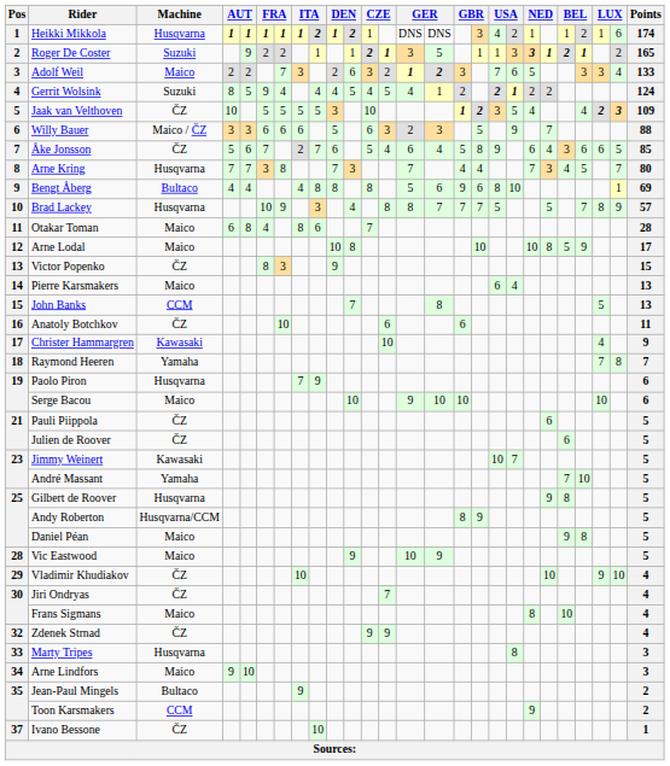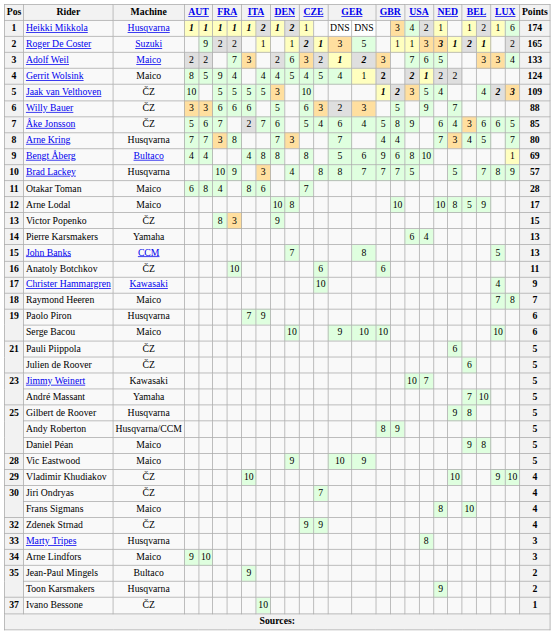 <table class="wikitable" style="font-size: 80%; text-align:center">
 <tr valign="top">
 <th valign="middle">Pos</th>
 <th valign="middle">Rider</th>
 <th valign="middle">Machine</th>
 <th colspan=2><a href='#'>AUT</a><br></th>
 <th colspan=2><a href='#'>FRA</a><br></th>
 <th colspan=2><a href='#'>ITA</a><br></th>
 <th colspan=2><a href='#'>DEN</a><br></th>
 <th colspan=2><a href='#'>CZE</a><br></th>
 <th colspan=2><a href='#'>GER</a><br></th>
 <th colspan=2><a href='#'>GBR</a><br></th>
 <th colspan=2><a href='#'>USA</a><br></th>
 <th colspan=2><a href='#'>NED</a><br></th>
 <th colspan=2><a href='#'>BEL</a><br></th>
 <th colspan=2><a href='#'>LUX</a><br></th>
 <th valign="middle">Points</th>
 </tr>
 <tr>
 <th>1</th>
 <td align=left> <a href='#'>Heikki Mikkola</a></td>
 <td><a href='#'>Husqvarna</a></td>
 <td style="background:#ffffbf;"><strong><em>1</em></strong></td>
 <td style="background:#ffffbf;"><strong><em>1</em></strong></td>
 <td style="background:#ffffbf;"><strong><em>1</em></strong></td>
 <td style="background:#ffffbf;"><strong><em>1</em></strong></td>
 <td style="background:#ffffbf;"><strong><em>1</em></strong></td>
 <td style="background:#dfdfdf;"><strong><em>2</em></strong></td>
 <td style="background:#ffffbf;"><strong><em>1</em></strong></td>
 <td style="background:#dfdfdf;"><strong><em>2</em></strong></td>
 <td style="background:#ffffbf;">1</td>
 <td></td>
 <td style="background:#ffffff;">DNS</td>
 <td style="background:#ffffff;">DNS</td>
 <td></td>
 <td style="background:#ffdf9f;">3</td>
 <td style="background:#dfffdf;">4</td>
 <td style="background:#dfdfdf;">2</td>
 <td style="background:#ffffbf;">1</td>
 <td></td>
 <td style="background:#ffffbf;">1</td>
 <td style="background:#dfdfdf;">2</td>
 <td style="background:#ffffbf;">1</td>
 <td style="background:#dfffdf;">6</td>
 <th>174</th>
 </tr>
 <tr>
 <th>2</th>
 <td align=left> <a href='#'>Roger De Coster</a></td>
 <td><a href='#'>Suzuki</a></td>
 <td></td>
 <td style="background:#dfffdf;">9</td>
 <td style="background:#dfdfdf;">2</td>
 <td style="background:#dfdfdf;">2</td>
 <td></td>
 <td style="background:#ffffbf;">1</td>
 <td></td>
 <td style="background:#ffffbf;">1</td>
 <td style="background:#dfdfdf;"><strong><em>2</em></strong></td>
 <td style="background:#ffffbf;"><strong><em>1</em></strong></td>
 <td style="background:#ffdf9f;">3</td>
 <td style="background:#dfffdf;">5</td>
 <td></td>
 <td style="background:#ffffbf;">1</td>
 <td style="background:#ffffbf;">1</td>
 <td style="background:#ffdf9f;">3</td>
 <td style="background:#ffdf9f;"><strong><em>3</em></strong></td>
 <td style="background:#ffffbf;"><strong><em>1</em></strong></td>
 <td style="background:#dfdfdf;"><strong><em>2</em></strong></td>
 <td style="background:#ffffbf;"><strong><em>1</em></strong></td>
 <td></td>
 <td style="background:#dfdfdf;">2</td>
 <th>165</th>
 </tr>
 <tr>
 <th>3</th>
 <td align=left> <a href='#'>Adolf Weil</a></td>
 <td><a href='#'>Maico</a></td>
 <td style="background:#dfdfdf;">2</td>
 <td style="background:#dfdfdf;">2</td>
 <td></td>
 <td style="background:#dfffdf;">7</td>
 <td style="background:#ffdf9f;">3</td>
 <td></td>
 <td style="background:#dfdfdf;">2</td>
 <td style="background:#dfffdf;">6</td>
 <td style="background:#ffdf9f;">3</td>
 <td style="background:#dfdfdf;">2</td>
 <td style="background:#ffffbf;"><strong><em>1</em></strong></td>
 <td style="background:#dfdfdf;"><strong><em>2</em></strong></td>
 <td style="background:#ffdf9f;">3</td>
 <td></td>
 <td style="background:#dfffdf;">7</td>
 <td style="background:#dfffdf;">6</td>
 <td style="background:#dfffdf;">5</td>
 <td></td>
 <td></td>
 <td style="background:#ffdf9f;">3</td>
 <td style="background:#ffdf9f;">3</td>
 <td style="background:#dfffdf;">4</td>
 <th>133</th>
 </tr>
 <tr>
 <th>4</th>
 <td align=left> <a href='#'>Gerrit Wolsink</a></td>
-<td>Suzuki</td>
+<td>Maico</td>
 <td style="background:#dfffdf;">8</td>
 <td style="background:#dfffdf;">5</td>
 <td style="background:#dfffdf;">9</td>
 <td style="background:#dfffdf;">4</td>
 <td></td>
 <td style="background:#dfffdf;">4</td>
 <td style="background:#dfffdf;">4</td>
 <td style="background:#dfffdf;">5</td>
 <td style="background:#dfffdf;">4</td>
 <td style="background:#dfffdf;">5</td>
 <td style="background:#dfffdf;">4</td>
 <td style="background:#ffffbf;">1</td>
-<td style="background:#dfdfdf;">2</td>
+<td style="background:#dfdfdf;"><strong>2</strong></td>
 <td></td>
 <td style="background:#dfdfdf;"><strong><em>2</em></strong></td>
 <td style="background:#ffffbf;"><strong><em>1</em></strong></td>
 <td style="background:#dfdfdf;">2</td>
 <td style="background:#dfdfdf;">2</td>
 <td></td>
 <td></td>
 <td></td>
 <td></td>
 <th>124</th>
 </tr>
 <tr>
 <th>5</th>
 <td align=left> <a href='#'>Jaak van Velthoven</a></td>
 <td>ČZ</td>
 <td style="background:#dfffdf;">10</td>
 <td></td>
 <td style="background:#dfffdf;">5</td>
 <td style="background:#dfffdf;">5</td>
 <td style="background:#dfffdf;">5</td>
 <td style="background:#dfffdf;">5</td>
 <td style="background:#ffdf9f;">3</td>
 <td></td>
 <td style="background:#dfffdf;">10</td>
 <td></td>
 <td></td>
 <td></td>
 <td style="background:#ffffbf;"><strong><em>1</em></strong></td>
 <td style="background:#dfdfdf;"><strong><em>2</em></strong></td>
 <td style="background:#ffdf9f;">3</td>
 <td style="background:#dfffdf;">5</td>
 <td style="background:#dfffdf;">4</td>
 <td></td>
 <td></td>
 <td style="background:#dfffdf;">4</td>
 <td style="background:#dfdfdf;"><strong><em>2</em></strong></td>
 <td style="background:#ffdf9f;"><strong><em>3</em></strong></td>
 <th>109</th>
 </tr>
 <tr>
 <th>6</th>
 <td align=left> <a href='#'>Willy Bauer</a></td>
-<td>Maico / <a href='#'>ČZ</a></td>
+<td>ČZ</td>
 <td style="background:#ffdf9f;">3</td>
 <td style="background:#ffdf9f;">3</td>
 <td style="background:#dfffdf;">6</td>
 <td style="background:#dfffdf;">6</td>
 <td style="background:#dfffdf;">6</td>
 <td></td>
 <td style="background:#dfffdf;">5</td>
 <td></td>
 <td style="background:#dfffdf;">6</td>
 <td style="background:#ffdf9f;">3</td>
 <td style="background:#dfdfdf;">2</td>
 <td style="background:#ffdf9f;">3</td>
 <td></td>
 <td style="background:#dfffdf;">5</td>
 <td></td>
 <td style="background:#dfffdf;">9</td>
 <td></td>
 <td style="background:#dfffdf;">7</td>
 <td></td>
 <td></td>
 <td></td>
 <td></td>
 <th>88</th>
 </tr>
 <tr>
 <th>7</th>
 <td align=left> <a href='#'>Åke Jonsson</a></td>
 <td>ČZ</td>
 <td style="background:#dfffdf;">5</td>
 <td style="background:#dfffdf;">6</td>
 <td style="background:#dfffdf;">7</td>
 <td></td>
 <td style="background:#dfdfdf;">2</td>
 <td style="background:#dfffdf;">7</td>
 <td style="background:#dfffdf;">6</td>
 <td></td>
 <td style="background:#dfffdf;">5</td>
 <td style="background:#dfffdf;">4</td>
 <td style="background:#dfffdf;">6</td>
 <td style="background:#dfffdf;">4</td>
 <td style="background:#dfffdf;">5</td>
 <td style="background:#dfffdf;">8</td>
 <td style="background:#dfffdf;">9</td>
 <td></td>
 <td style="background:#dfffdf;">6</td>
 <td style="background:#dfffdf;">4</td>
 <td style="background:#ffdf9f;">3</td>
 <td style="background:#dfffdf;">6</td>
 <td style="background:#dfffdf;">6</td>
 <td style="background:#dfffdf;">5</td>
 <th>85</th>
 </tr>
 <tr>
 <th>8</th>
 <td align=left> <a href='#'>Arne Kring</a></td>
 <td>Husqvarna</td>
 <td style="background:#dfffdf;">7</td>
 <td style="background:#dfffdf;">7</td>
 <td style="background:#ffdf9f;">3</td>
 <td style="background:#dfffdf;">8</td>
 <td></td>
 <td></td>
 <td style="background:#dfffdf;">7</td>
 <td style="background:#ffdf9f;">3</td>
 <td></td>
 <td></td>
 <td style="background:#dfffdf;">7</td>
 <td></td>
 <td style="background:#dfffdf;">4</td>
 <td style="background:#dfffdf;">4</td>
 <td></td>
 <td></td>
 <td style="background:#dfffdf;">7</td>
 <td style="background:#ffdf9f;">3</td>
 <td style="background:#dfffdf;">4</td>
 <td style="background:#dfffdf;">5</td>
 <td></td>
 <td style="background:#dfffdf;">7</td>
 <th>80</th>
 </tr>
 <tr>
 <th>9</th>
 <td align=left> <a href='#'>Bengt Åberg</a></td>
 <td><a href='#'>Bultaco</a></td>
 <td style="background:#dfffdf;">4</td>
 <td style="background:#dfffdf;">4</td>
 <td></td>
 <td></td>
 <td style="background:#dfffdf;">4</td>
 <td style="background:#dfffdf;">8</td>
 <td style="background:#dfffdf;">8</td>
 <td></td>
 <td style="background:#dfffdf;">8</td>
 <td></td>
 <td style="background:#dfffdf;">5</td>
 <td style="background:#dfffdf;">6</td>
 <td style="background:#dfffdf;">9</td>
 <td style="background:#dfffdf;">6</td>
 <td style="background:#dfffdf;">8</td>
 <td style="background:#dfffdf;">10</td>
 <td></td>
 <td></td>
 <td></td>
 <td></td>
 <td></td>
 <td style="background:#ffffbf;">1</td>
 <th>69</th>
 </tr>
 <tr>
 <th>10</th>
 <td align=left> <a href='#'>Brad Lackey</a></td>
 <td>Husqvarna</td>
 <td></td>
 <td></td>
 <td style="background:#dfffdf;">10</td>
 <td style="background:#dfffdf;">9</td>
 <td></td>
 <td style="background:#ffdf9f;">3</td>
 <td></td>
 <td style="background:#dfffdf;">4</td>
 <td></td>
 <td style="background:#dfffdf;">8</td>
 <td style="background:#dfffdf;">8</td>
 <td style="background:#dfffdf;">7</td>
 <td style="background:#dfffdf;">7</td>
 <td style="background:#dfffdf;">7</td>
 <td style="background:#dfffdf;">5</td>
 <td></td>
 <td></td>
 <td style="background:#dfffdf;">5</td>
 <td></td>
 <td style="background:#dfffdf;">7</td>
 <td style="background:#dfffdf;">8</td>
 <td style="background:#dfffdf;">9</td>
 <th>57</th>
 </tr>
 <tr>
 <th>11</th>
 <td align=left> Otakar Toman</td>
 <td>Maico</td>
 <td style="background:#dfffdf;">6</td>
 <td style="background:#dfffdf;">8</td>
 <td style="background:#dfffdf;">4</td>
 <td></td>
 <td style="background:#dfffdf;">8</td>
 <td style="background:#dfffdf;">6</td>
 <td></td>
 <td></td>
 <td style="background:#dfffdf;">7</td>
 <td></td>
 <td></td>
 <td></td>
 <td></td>
 <td></td>
 <td></td>
 <td></td>
 <td></td>
 <td></td>
 <td></td>
 <td></td>
 <td></td>
 <td></td>
 <th>28</th>
 </tr>
 <tr>
 <th>12</th>
 <td align=left> Arne Lodal</td>
 <td>Maico</td>
 <td></td>
 <td></td>
 <td></td>
 <td></td>
 <td></td>
 <td></td>
 <td style="background:#dfffdf;">10</td>
 <td style="background:#dfffdf;">8</td>
 <td></td>
 <td></td>
 <td></td>
 <td></td>
 <td></td>
 <td style="background:#dfffdf;">10</td>
 <td></td>
 <td></td>
 <td style="background:#dfffdf;">10</td>
 <td style="background:#dfffdf;">8</td>
 <td style="background:#dfffdf;">5</td>
 <td style="background:#dfffdf;">9</td>
 <td></td>
 <td></td>
 <th>17</th>
 </tr>
 <tr>
 <th>13</th>
 <td align=left> Victor Popenko</td>
 <td>ČZ</td>
 <td></td>
 <td></td>
 <td style="background:#dfffdf;">8</td>
 <td style="background:#ffdf9f;">3</td>
 <td></td>
 <td></td>
 <td style="background:#dfffdf;">9</td>
 <td></td>
 <td></td>
 <td></td>
 <td></td>
 <td></td>
 <td></td>
 <td></td>
 <td></td>
 <td></td>
 <td></td>
 <td></td>
 <td></td>
 <td></td>
 <td></td>
 <td></td>
 <th>15</th>
 </tr>
 <tr>
 <th>14</th>
 <td align=left> Pierre Karsmakers</td>
-<td>Maico</td>
+<td>Yamaha</td>
 <td></td>
 <td></td>
 <td></td>
 <td></td>
 <td></td>
 <td></td>
 <td></td>
 <td></td>
 <td></td>
 <td></td>
 <td></td>
 <td></td>
 <td></td>
 <td></td>
 <td style="background:#dfffdf;">6</td>
 <td style="background:#dfffdf;">4</td>
 <td></td>
 <td></td>
 <td></td>
 <td></td>
 <td></td>
 <td></td>
 <th>13</th>
 </tr>
 <tr>
 <th>15</th>
 <td align=left> <a href='#'>John Banks</a></td>
 <td><a href='#'>CCM</a></td>
 <td></td>
 <td></td>
 <td></td>
 <td></td>
 <td></td>
 <td></td>
 <td></td>
 <td style="background:#dfffdf;">7</td>
 <td></td>
 <td></td>
 <td></td>
 <td style="background:#dfffdf;">8</td>
 <td></td>
 <td></td>
 <td></td>
 <td></td>
 <td></td>
 <td></td>
 <td></td>
 <td></td>
 <td style="background:#dfffdf;">5</td>
 <td></td>
 <th>13</th>
 </tr>
 <tr>
 <th>16</th>
 <td align=left> Anatoly Botchkov</td>
 <td>ČZ</td>
 <td></td>
 <td></td>
 <td></td>
 <td style="background:#dfffdf;">10</td>
 <td></td>
 <td></td>
 <td></td>
 <td></td>
 <td></td>
 <td style="background:#dfffdf;">6</td>
 <td></td>
 <td></td>
 <td style="background:#dfffdf;">6</td>
 <td></td>
 <td></td>
 <td></td>
 <td></td>
 <td></td>
 <td></td>
 <td></td>
 <td></td>
 <td></td>
 <th>11</th>
 </tr>
 <tr>
 <th>17</th>
 <td align=left> <a href='#'>Christer Hammargren</a></td>
 <td><a href='#'>Kawasaki</a></td>
 <td></td>
 <td></td>
 <td></td>
 <td></td>
 <td></td>
 <td></td>
 <td></td>
 <td></td>
 <td></td>
 <td style="background:#dfffdf;">10</td>
 <td></td>
 <td></td>
 <td></td>
 <td></td>
 <td></td>
 <td></td>
 <td></td>
 <td></td>
 <td></td>
 <td></td>
 <td style="background:#dfffdf;">4</td>
 <td></td>
 <th>9</th>
 </tr>
 <tr>
 <th>18</th>
 <td align=left> Raymond Heeren</td>
-<td>Yamaha</td>
+<td>Maico</td>
 <td></td>
 <td></td>
 <td></td>
 <td></td>
 <td></td>
 <td></td>
 <td></td>
 <td></td>
 <td></td>
 <td></td>
 <td></td>
 <td></td>
 <td></td>
 <td></td>
 <td></td>
 <td></td>
 <td></td>
 <td></td>
 <td></td>
 <td></td>
 <td style="background:#dfffdf;">7</td>
 <td style="background:#dfffdf;">8</td>
 <th>7</th>
 </tr>
 <tr>
 <th rowspan=2 valign=top>19</th>
 <td align=left> Paolo Piron</td>
 <td>Husqvarna</td>
 <td></td>
 <td></td>
 <td></td>
 <td></td>
 <td style="background:#dfffdf;">7</td>
 <td style="background:#dfffdf;">9</td>
 <td></td>
 <td></td>
 <td></td>
 <td></td>
 <td></td>
 <td></td>
 <td></td>
 <td></td>
 <td></td>
 <td></td>
 <td></td>
 <td></td>
 <td></td>
 <td></td>
 <td></td>
 <td></td>
 <th>6</th>
 </tr>
 <tr>
 <td align=left> Serge Bacou</td>
 <td>Maico</td>
 <td></td>
 <td></td>
 <td></td>
 <td></td>
 <td></td>
 <td></td>
 <td></td>
 <td style="background:#dfffdf;">10</td>
 <td></td>
 <td></td>
 <td style="background:#dfffdf;">9</td>
 <td style="background:#dfffdf;">10</td>
 <td style="background:#dfffdf;">10</td>
 <td></td>
 <td></td>
 <td></td>
 <td></td>
 <td></td>
 <td></td>
 <td></td>
 <td style="background:#dfffdf;">10</td>
 <td></td>
 <th>6</th>
 </tr>
 <tr>
 <th rowspan=2 valign=top>21</th>
 <td align=left> Pauli Piippola</td>
 <td>ČZ</td>
 <td></td>
 <td></td>
 <td></td>
 <td></td>
 <td></td>
 <td></td>
 <td></td>
 <td></td>
 <td></td>
 <td></td>
 <td></td>
 <td></td>
 <td></td>
 <td></td>
 <td></td>
 <td></td>
 <td></td>
 <td style="background:#dfffdf;">6</td>
 <td></td>
 <td></td>
 <td></td>
 <td></td>
 <th>5</th>
 </tr>
 <tr>
 <td align=left> Julien de Roover</td>
 <td>ČZ</td>
 <td></td>
 <td></td>
 <td></td>
 <td></td>
 <td></td>
 <td></td>
 <td></td>
 <td></td>
 <td></td>
 <td></td>
 <td></td>
 <td></td>
 <td></td>
 <td></td>
 <td></td>
 <td></td>
 <td></td>
 <td></td>
 <td style="background:#dfffdf;">6</td>
 <td></td>
 <td></td>
 <td></td>
 <th>5</th>
 </tr>
 <tr>
 <th rowspan=2 valign=top>23</th>
 <td align=left> <a href='#'>Jimmy Weinert</a></td>
 <td>Kawasaki</td>
 <td></td>
 <td></td>
 <td></td>
 <td></td>
 <td></td>
 <td></td>
 <td></td>
 <td></td>
 <td></td>
 <td></td>
 <td></td>
 <td></td>
 <td></td>
 <td></td>
 <td style="background:#dfffdf;">10</td>
 <td style="background:#dfffdf;">7</td>
 <td></td>
 <td></td>
 <td></td>
 <td></td>
 <td></td>
 <td></td>
 <th>5</th>
 </tr>
 <tr>
 <td align=left> André Massant</td>
 <td>Yamaha</td>
 <td></td>
 <td></td>
 <td></td>
 <td></td>
 <td></td>
 <td></td>
 <td></td>
 <td></td>
 <td></td>
 <td></td>
 <td></td>
 <td></td>
 <td></td>
 <td></td>
 <td></td>
 <td></td>
 <td></td>
 <td></td>
 <td style="background:#dfffdf;">7</td>
 <td style="background:#dfffdf;">10</td>
 <td></td>
 <td></td>
 <th>5</th>
 </tr>
 <tr>
 <th rowspan=3 valign=top>25</th>
 <td align=left> Gilbert de Roover</td>
 <td>Husqvarna</td>
 <td></td>
 <td></td>
 <td></td>
 <td></td>
 <td></td>
 <td></td>
 <td></td>
 <td></td>
 <td></td>
 <td></td>
 <td></td>
 <td></td>
 <td></td>
 <td></td>
 <td></td>
 <td></td>
 <td></td>
 <td style="background:#dfffdf;">9</td>
 <td style="background:#dfffdf;">8</td>
 <td></td>
 <td></td>
 <td></td>
 <th>5</th>
 </tr>
 <tr>
 <td align=left> Andy Roberton</td>
 <td>Husqvarna/CCM</td>
 <td></td>
 <td></td>
 <td></td>
 <td></td>
 <td></td>
 <td></td>
 <td></td>
 <td></td>
 <td></td>
 <td></td>
 <td></td>
 <td></td>
 <td style="background:#dfffdf;">8</td>
 <td style="background:#dfffdf;">9</td>
 <td></td>
 <td></td>
 <td></td>
 <td></td>
 <td></td>
 <td></td>
 <td></td>
 <td></td>
 <th>5</th>
 </tr>
 <tr>
 <td align=left> Daniel Péan</td>
 <td>Maico</td>
 <td></td>
 <td></td>
 <td></td>
 <td></td>
 <td></td>
 <td></td>
 <td></td>
 <td></td>
 <td></td>
 <td></td>
 <td></td>
 <td></td>
 <td></td>
 <td></td>
 <td></td>
 <td></td>
 <td></td>
 <td></td>
 <td style="background:#dfffdf;">9</td>
 <td style="background:#dfffdf;">8</td>
 <td></td>
 <td></td>
 <th>5</th>
 </tr>
 <tr>
 <th>28</th>
 <td align=left> Vic Eastwood</td>
 <td>Maico</td>
 <td></td>
 <td></td>
 <td></td>
 <td></td>
 <td></td>
 <td></td>
 <td></td>
 <td style="background:#dfffdf;">9</td>
 <td></td>
 <td></td>
 <td style="background:#dfffdf;">10</td>
 <td style="background:#dfffdf;">9</td>
 <td></td>
 <td></td>
 <td></td>
 <td></td>
 <td></td>
 <td></td>
 <td></td>
 <td></td>
 <td></td>
 <td></td>
 <th>5</th>
 </tr>
 <tr>
 <th>29</th>
 <td align=left> Vladimir Khudiakov</td>
 <td>ČZ</td>
 <td></td>
 <td></td>
 <td></td>
 <td></td>
 <td style="background:#dfffdf;">10</td>
 <td></td>
 <td></td>
 <td></td>
 <td></td>
 <td></td>
 <td></td>
 <td></td>
 <td></td>
 <td></td>
 <td></td>
 <td></td>
 <td></td>
 <td style="background:#dfffdf;">10</td>
 <td></td>
 <td></td>
 <td style="background:#dfffdf;">9</td>
 <td style="background:#dfffdf;">10</td>
 <th>4</th>
 </tr>
 <tr>
 <th rowspan=2 valign=top>30</th>
 <td align=left> Jiri Ondryas</td>
 <td>ČZ</td>
 <td></td>
 <td></td>
 <td></td>
 <td></td>
 <td></td>
 <td></td>
 <td></td>
 <td></td>
 <td></td>
 <td style="background:#dfffdf;">7</td>
 <td></td>
 <td></td>
 <td></td>
 <td></td>
 <td></td>
 <td></td>
 <td></td>
 <td></td>
 <td></td>
 <td></td>
 <td></td>
 <td></td>
 <th>4</th>
 </tr>
 <tr>
 <td align=left> Frans Sigmans</td>
 <td>Maico</td>
 <td></td>
 <td></td>
 <td></td>
 <td></td>
 <td></td>
 <td></td>
 <td></td>
 <td></td>
 <td></td>
 <td></td>
 <td></td>
 <td></td>
 <td></td>
 <td></td>
 <td></td>
 <td></td>
 <td style="background:#dfffdf;">8</td>
 <td></td>
 <td style="background:#dfffdf;">10</td>
 <td></td>
 <td></td>
 <td></td>
 <th>4</th>
 </tr>
 <tr>
 <th>32</th>
 <td align=left> Zdenek Strnad</td>
 <td>ČZ</td>
 <td></td>
 <td></td>
 <td></td>
 <td></td>
 <td></td>
 <td></td>
 <td></td>
 <td></td>
 <td style="background:#dfffdf;">9</td>
 <td style="background:#dfffdf;">9</td>
 <td></td>
 <td></td>
 <td></td>
 <td></td>
 <td></td>
 <td></td>
 <td></td>
 <td></td>
 <td></td>
 <td></td>
 <td></td>
 <td></td>
 <th>4</th>
 </tr>
 <tr>
 <th>33</th>
 <td align=left> <a href='#'>Marty Tripes</a></td>
 <td>Husqvarna</td>
 <td></td>
 <td></td>
 <td></td>
 <td></td>
 <td></td>
 <td></td>
 <td></td>
 <td></td>
 <td></td>
 <td></td>
 <td></td>
 <td></td>
 <td></td>
 <td></td>
 <td></td>
 <td style="background:#dfffdf;">8</td>
 <td></td>
 <td></td>
 <td></td>
 <td></td>
 <td></td>
 <td></td>
 <th>3</th>
 </tr>
 <tr>
 <th>34</th>
 <td align=left> Arne Lindfors</td>
 <td>Maico</td>
 <td style="background:#dfffdf;">9</td>
 <td style="background:#dfffdf;">10</td>
 <td></td>
 <td></td>
 <td></td>
 <td></td>
 <td></td>
 <td></td>
 <td></td>
 <td></td>
 <td></td>
 <td></td>
 <td></td>
 <td></td>
 <td></td>
 <td></td>
 <td></td>
 <td></td>
 <td></td>
 <td></td>
 <td></td>
 <td></td>
 <th>3</th>
 </tr>
 <tr>
 <th rowspan=2 valign=top>35</th>
 <td align=left> Jean-Paul Mingels</td>
 <td>Bultaco</td>
 <td></td>
 <td></td>
 <td></td>
 <td></td>
 <td style="background:#dfffdf;">9</td>
 <td></td>
 <td></td>
 <td></td>
 <td></td>
 <td></td>
 <td></td>
 <td></td>
 <td></td>
 <td></td>
 <td></td>
 <td></td>
 <td></td>
 <td></td>
 <td></td>
 <td></td>
 <td></td>
 <td></td>
 <th>2</th>
 </tr>
 <tr>
 <td align=left> Toon Karsmakers</td>
-<td><a href='#'>CCM</a></td>
+<td>Husqvarna</td>
 <td></td>
 <td></td>
 <td></td>
 <td></td>
 <td></td>
 <td></td>
 <td></td>
 <td></td>
 <td></td>
 <td></td>
 <td></td>
 <td></td>
 <td></td>
 <td></td>
 <td></td>
 <td></td>
 <td style="background:#dfffdf;">9</td>
 <td></td>
 <td></td>
 <td></td>
 <td></td>
 <td></td>
 <th>2</th>
 </tr>
 <tr>
 <th>37</th>
 <td align=left> Ivano Bessone</td>
 <td>ČZ</td>
 <td></td>
 <td></td>
 <td></td>
 <td></td>
 <td></td>
 <td style="background:#dfffdf;">10</td>
 <td></td>
 <td></td>
 <td></td>
 <td></td>
 <td></td>
 <td></td>
 <td></td>
 <td></td>
 <td></td>
 <td></td>
 <td></td>
 <td></td>
 <td></td>
 <td></td>
 <td></td>
 <td></td>
 <th>1</th>
 </tr>
 <tr>
 <th colspan=34>Sources:</th>
 </tr>
 </table>
